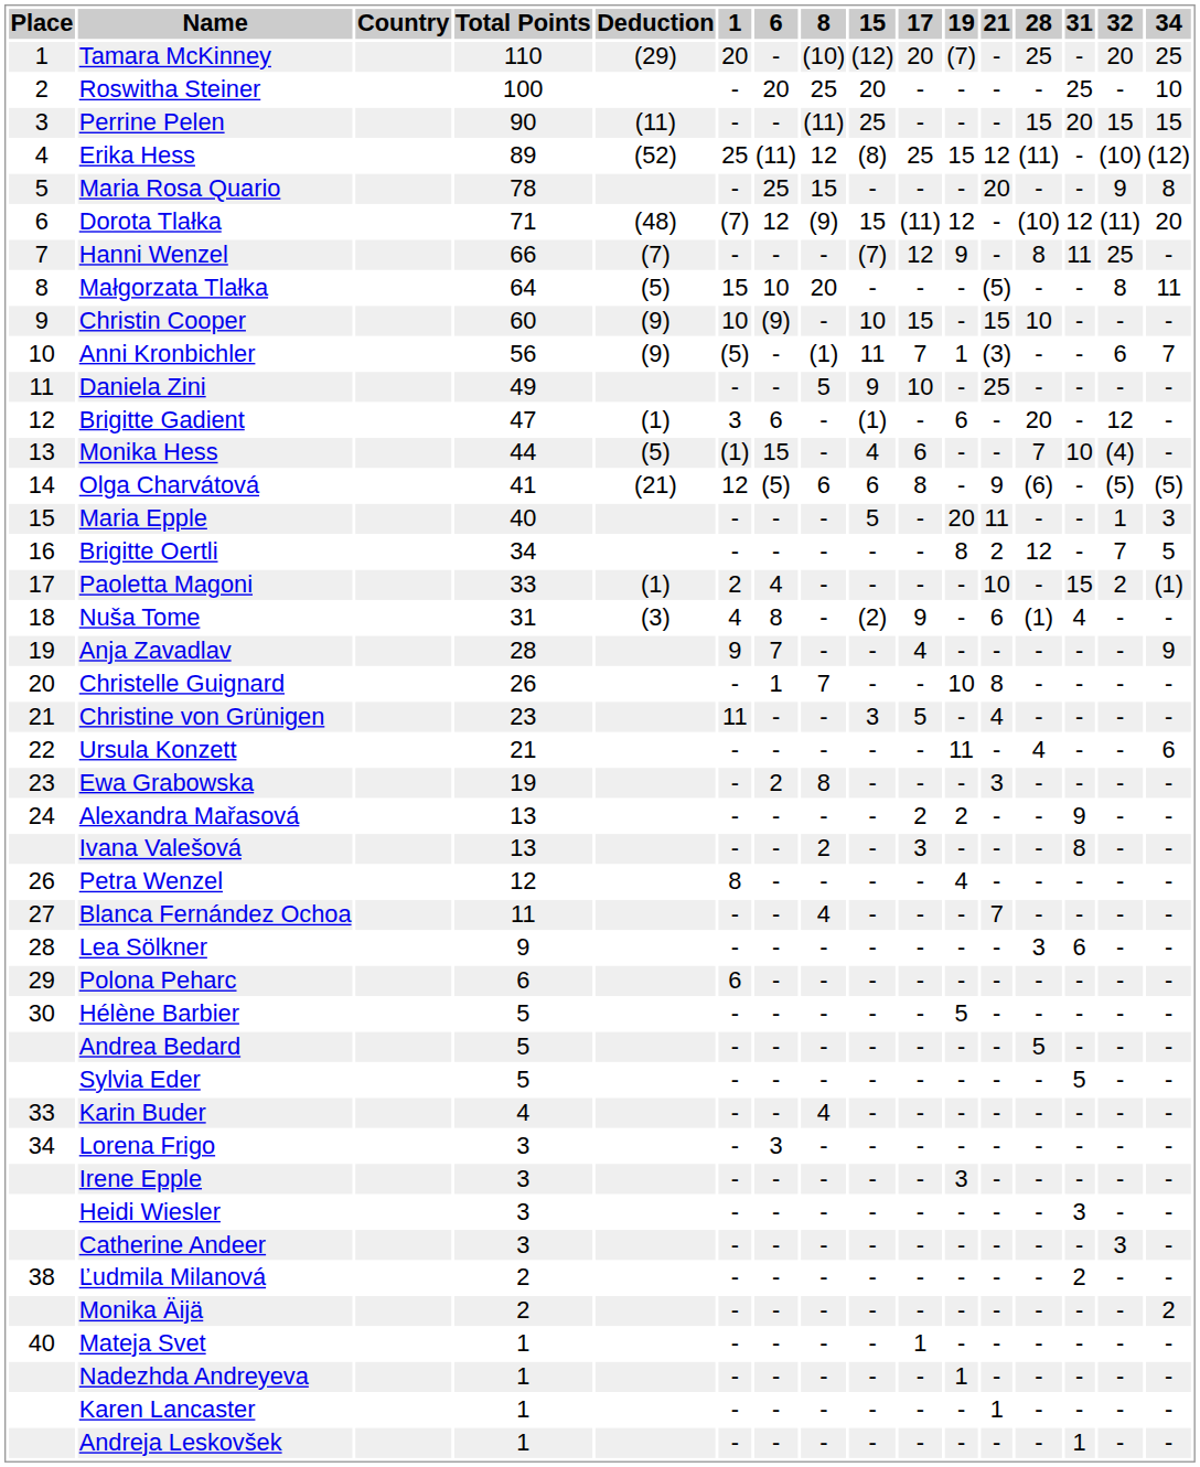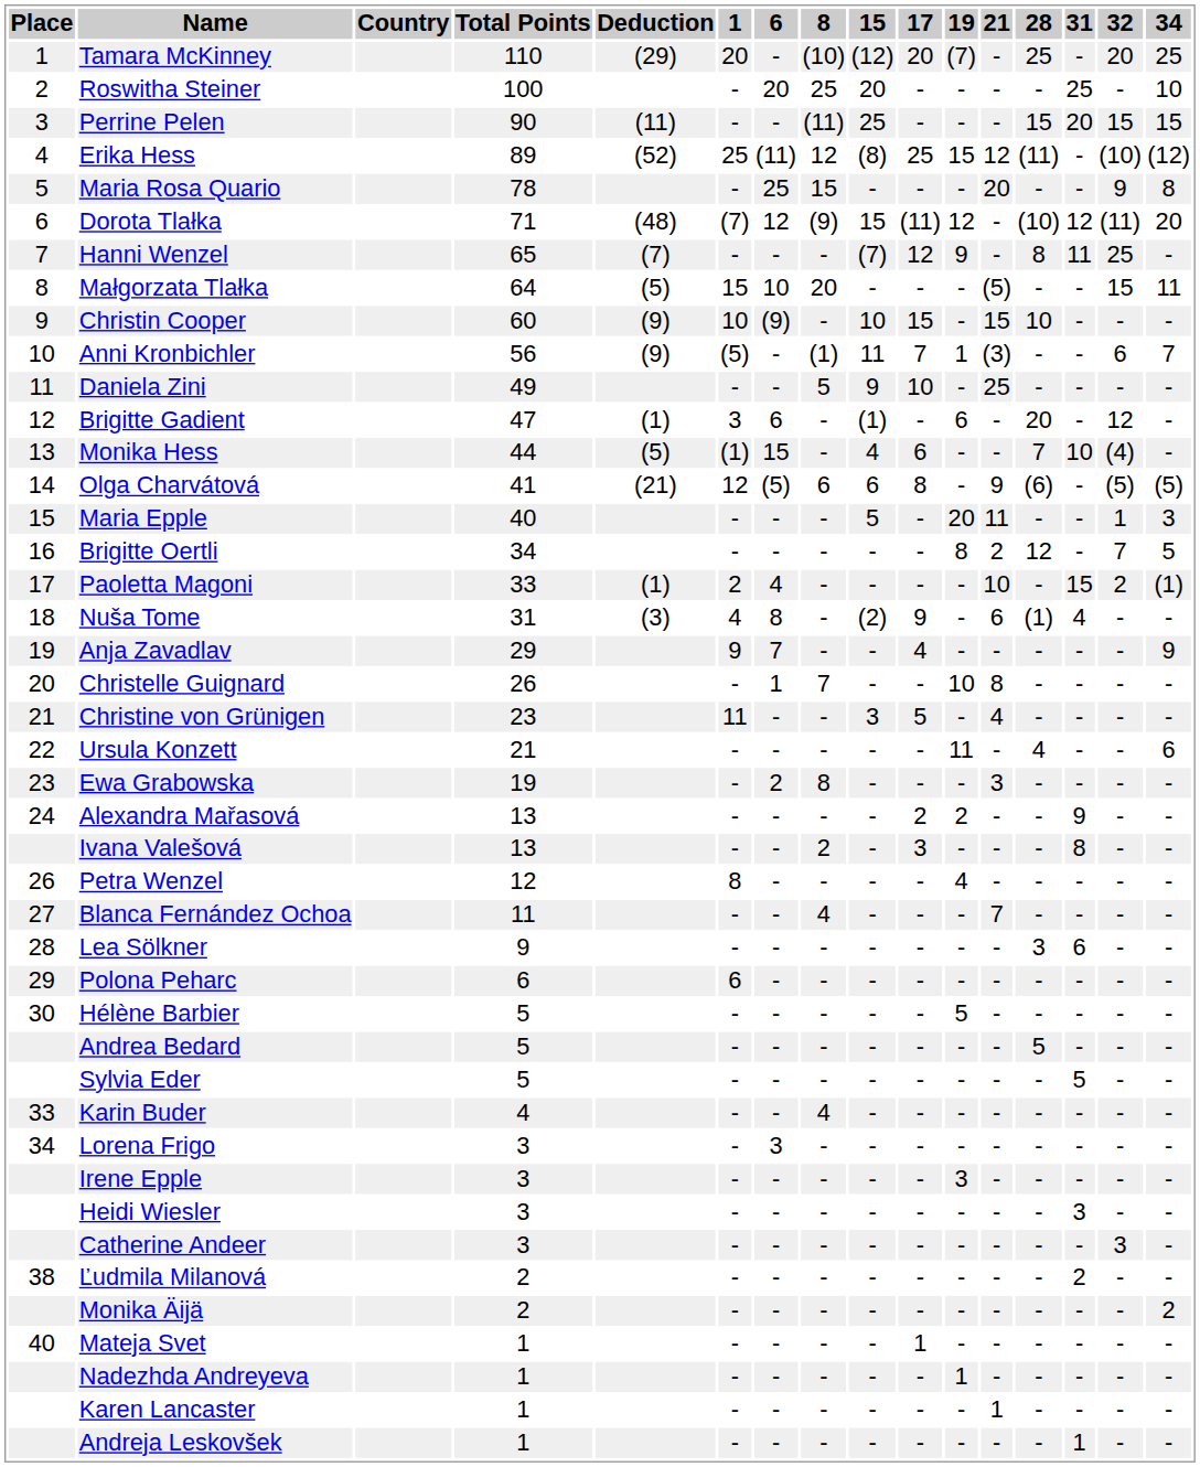 <table border="0" style="border: 1px solid #999; background-color:#FFFFFF; text-align:center">
 <tr align="center" bgcolor="#CCCCCC">
 <th>Place</th>
 <th>Name</th>
 <th>Country</th>
 <th>Total Points</th>
 <th>Deduction</th>
 <th>1</th>
 <th>6</th>
 <th>8</th>
 <th>15</th>
 <th>17</th>
 <th>19</th>
 <th>21</th>
 <th>28</th>
 <th>31</th>
 <th>32</th>
 <th>34</th>
 </tr>
 <tr bgcolor="#EFEFEF">
 <td>1</td>
 <td align="left"><a href='#'>Tamara McKinney</a></td>
 <td align="left"></td>
 <td>110</td>
 <td>(29)</td>
 <td>20</td>
 <td>-</td>
 <td>(10)</td>
 <td>(12)</td>
 <td>20</td>
 <td>(7)</td>
 <td>-</td>
 <td>25</td>
 <td>-</td>
 <td>20</td>
 <td>25</td>
 </tr>
 <tr>
 <td>2</td>
 <td align="left"><a href='#'>Roswitha Steiner</a></td>
 <td align="left"></td>
 <td>100</td>
 <td></td>
 <td>-</td>
 <td>20</td>
 <td>25</td>
 <td>20</td>
 <td>-</td>
 <td>-</td>
 <td>-</td>
 <td>-</td>
 <td>25</td>
 <td>-</td>
 <td>10</td>
 </tr>
 <tr bgcolor="#EFEFEF">
 <td>3</td>
 <td align="left"><a href='#'>Perrine Pelen</a></td>
 <td align="left"></td>
 <td>90</td>
 <td>(11)</td>
 <td>-</td>
 <td>-</td>
 <td>(11)</td>
 <td>25</td>
 <td>-</td>
 <td>-</td>
 <td>-</td>
 <td>15</td>
 <td>20</td>
 <td>15</td>
 <td>15</td>
 </tr>
 <tr>
 <td>4</td>
 <td align="left"><a href='#'>Erika Hess</a></td>
 <td align="left"></td>
 <td>89</td>
 <td>(52)</td>
 <td>25</td>
 <td>(11)</td>
 <td>12</td>
 <td>(8)</td>
 <td>25</td>
 <td>15</td>
 <td>12</td>
 <td>(11)</td>
 <td>-</td>
 <td>(10)</td>
 <td>(12)</td>
 </tr>
 <tr bgcolor="#EFEFEF">
 <td>5</td>
 <td align="left"><a href='#'>Maria Rosa Quario</a></td>
 <td align="left"></td>
 <td>78</td>
 <td></td>
 <td>-</td>
 <td>25</td>
 <td>15</td>
 <td>-</td>
 <td>-</td>
 <td>-</td>
 <td>20</td>
 <td>-</td>
 <td>-</td>
 <td>9</td>
 <td>8</td>
 </tr>
 <tr>
 <td>6</td>
 <td align="left"><a href='#'>Dorota Tlałka</a></td>
 <td align="left"></td>
 <td>71</td>
 <td>(48)</td>
 <td>(7)</td>
 <td>12</td>
 <td>(9)</td>
 <td>15</td>
 <td>(11)</td>
 <td>12</td>
 <td>-</td>
 <td>(10)</td>
 <td>12</td>
 <td>(11)</td>
 <td>20</td>
 </tr>
 <tr bgcolor="#EFEFEF">
 <td>7</td>
 <td align="left"><a href='#'>Hanni Wenzel</a></td>
 <td align="left"></td>
-<td>66</td>
+<td>65</td>
 <td>(7)</td>
 <td>-</td>
 <td>-</td>
 <td>-</td>
 <td>(7)</td>
 <td>12</td>
 <td>9</td>
 <td>-</td>
 <td>8</td>
 <td>11</td>
 <td>25</td>
 <td>-</td>
 </tr>
 <tr>
 <td>8</td>
 <td align="left"><a href='#'>Małgorzata Tlałka</a></td>
 <td align="left"></td>
 <td>64</td>
 <td>(5)</td>
 <td>15</td>
 <td>10</td>
 <td>20</td>
 <td>-</td>
 <td>-</td>
 <td>-</td>
 <td>(5)</td>
 <td>-</td>
 <td>-</td>
-<td>8</td>
+<td>15</td>
 <td>11</td>
 </tr>
 <tr bgcolor="#EFEFEF">
 <td>9</td>
 <td align="left"><a href='#'>Christin Cooper</a></td>
 <td align="left"></td>
 <td>60</td>
 <td>(9)</td>
 <td>10</td>
 <td>(9)</td>
 <td>-</td>
 <td>10</td>
 <td>15</td>
 <td>-</td>
 <td>15</td>
 <td>10</td>
 <td>-</td>
 <td>-</td>
 <td>-</td>
 </tr>
 <tr>
 <td>10</td>
 <td align="left"><a href='#'>Anni Kronbichler</a></td>
 <td align="left"></td>
 <td>56</td>
 <td>(9)</td>
 <td>(5)</td>
 <td>-</td>
 <td>(1)</td>
 <td>11</td>
 <td>7</td>
 <td>1</td>
 <td>(3)</td>
 <td>-</td>
 <td>-</td>
 <td>6</td>
 <td>7</td>
 </tr>
 <tr bgcolor="#EFEFEF">
 <td>11</td>
 <td align="left"><a href='#'>Daniela Zini</a></td>
 <td align="left"></td>
 <td>49</td>
 <td></td>
 <td>-</td>
 <td>-</td>
 <td>5</td>
 <td>9</td>
 <td>10</td>
 <td>-</td>
 <td>25</td>
 <td>-</td>
 <td>-</td>
 <td>-</td>
 <td>-</td>
 </tr>
 <tr>
 <td>12</td>
 <td align="left"><a href='#'>Brigitte Gadient</a></td>
 <td align="left"></td>
 <td>47</td>
 <td>(1)</td>
 <td>3</td>
 <td>6</td>
 <td>-</td>
 <td>(1)</td>
 <td>-</td>
 <td>6</td>
 <td>-</td>
 <td>20</td>
 <td>-</td>
 <td>12</td>
 <td>-</td>
 </tr>
 <tr bgcolor="#EFEFEF">
 <td>13</td>
 <td align="left"><a href='#'>Monika Hess</a></td>
 <td align="left"></td>
 <td>44</td>
 <td>(5)</td>
 <td>(1)</td>
 <td>15</td>
 <td>-</td>
 <td>4</td>
 <td>6</td>
 <td>-</td>
 <td>-</td>
 <td>7</td>
 <td>10</td>
 <td>(4)</td>
 <td>-</td>
 </tr>
 <tr>
 <td>14</td>
 <td align="left"><a href='#'>Olga Charvátová</a></td>
 <td align="left"></td>
 <td>41</td>
 <td>(21)</td>
 <td>12</td>
 <td>(5)</td>
 <td>6</td>
 <td>6</td>
 <td>8</td>
 <td>-</td>
 <td>9</td>
 <td>(6)</td>
 <td>-</td>
 <td>(5)</td>
 <td>(5)</td>
 </tr>
 <tr bgcolor="#EFEFEF">
 <td>15</td>
 <td align="left"><a href='#'>Maria Epple</a></td>
 <td align="left"></td>
 <td>40</td>
 <td></td>
 <td>-</td>
 <td>-</td>
 <td>-</td>
 <td>5</td>
 <td>-</td>
 <td>20</td>
 <td>11</td>
 <td>-</td>
 <td>-</td>
 <td>1</td>
 <td>3</td>
 </tr>
 <tr>
 <td>16</td>
 <td align="left"><a href='#'>Brigitte Oertli</a></td>
 <td align="left"></td>
 <td>34</td>
 <td></td>
 <td>-</td>
 <td>-</td>
 <td>-</td>
 <td>-</td>
 <td>-</td>
 <td>8</td>
 <td>2</td>
 <td>12</td>
 <td>-</td>
 <td>7</td>
 <td>5</td>
 </tr>
 <tr bgcolor="#EFEFEF">
 <td>17</td>
 <td align="left"><a href='#'>Paoletta Magoni</a></td>
 <td align="left"></td>
 <td>33</td>
 <td>(1)</td>
 <td>2</td>
 <td>4</td>
 <td>-</td>
 <td>-</td>
 <td>-</td>
 <td>-</td>
 <td>10</td>
 <td>-</td>
 <td>15</td>
 <td>2</td>
 <td>(1)</td>
 </tr>
 <tr>
 <td>18</td>
 <td align="left"><a href='#'>Nuša Tome</a></td>
 <td align="left"></td>
 <td>31</td>
 <td>(3)</td>
 <td>4</td>
 <td>8</td>
 <td>-</td>
 <td>(2)</td>
 <td>9</td>
 <td>-</td>
 <td>6</td>
 <td>(1)</td>
 <td>4</td>
 <td>-</td>
 <td>-</td>
 </tr>
 <tr bgcolor="#EFEFEF">
 <td>19</td>
 <td align="left"><a href='#'>Anja Zavadlav</a></td>
 <td align="left"></td>
-<td>28</td>
+<td>29</td>
 <td></td>
 <td>9</td>
 <td>7</td>
 <td>-</td>
 <td>-</td>
 <td>4</td>
 <td>-</td>
 <td>-</td>
 <td>-</td>
 <td>-</td>
 <td>-</td>
 <td>9</td>
 </tr>
 <tr>
 <td>20</td>
 <td align="left"><a href='#'>Christelle Guignard</a></td>
 <td align="left"></td>
 <td>26</td>
 <td></td>
 <td>-</td>
 <td>1</td>
 <td>7</td>
 <td>-</td>
 <td>-</td>
 <td>10</td>
 <td>8</td>
 <td>-</td>
 <td>-</td>
 <td>-</td>
 <td>-</td>
 </tr>
 <tr bgcolor="#EFEFEF">
 <td>21</td>
 <td align="left"><a href='#'>Christine von Grünigen</a></td>
 <td align="left"></td>
 <td>23</td>
 <td></td>
 <td>11</td>
 <td>-</td>
 <td>-</td>
 <td>3</td>
 <td>5</td>
 <td>-</td>
 <td>4</td>
 <td>-</td>
 <td>-</td>
 <td>-</td>
 <td>-</td>
 </tr>
 <tr>
 <td>22</td>
 <td align="left"><a href='#'>Ursula Konzett</a></td>
 <td align="left"></td>
 <td>21</td>
 <td></td>
 <td>-</td>
 <td>-</td>
 <td>-</td>
 <td>-</td>
 <td>-</td>
 <td>11</td>
 <td>-</td>
 <td>4</td>
 <td>-</td>
 <td>-</td>
 <td>6</td>
 </tr>
 <tr bgcolor="#EFEFEF">
 <td>23</td>
 <td align="left"><a href='#'>Ewa Grabowska</a></td>
 <td align="left"></td>
 <td>19</td>
 <td></td>
 <td>-</td>
 <td>2</td>
 <td>8</td>
 <td>-</td>
 <td>-</td>
 <td>-</td>
 <td>3</td>
 <td>-</td>
 <td>-</td>
 <td>-</td>
 <td>-</td>
 </tr>
 <tr>
 <td>24</td>
 <td align="left"><a href='#'>Alexandra Mařasová</a></td>
 <td align="left"></td>
 <td>13</td>
 <td></td>
 <td>-</td>
 <td>-</td>
 <td>-</td>
 <td>-</td>
 <td>2</td>
 <td>2</td>
 <td>-</td>
 <td>-</td>
 <td>9</td>
 <td>-</td>
 <td>-</td>
 </tr>
 <tr bgcolor="#EFEFEF">
 <td></td>
 <td align="left"><a href='#'>Ivana Valešová</a></td>
 <td align="left"></td>
 <td>13</td>
 <td></td>
 <td>-</td>
 <td>-</td>
 <td>2</td>
 <td>-</td>
 <td>3</td>
 <td>-</td>
 <td>-</td>
 <td>-</td>
 <td>8</td>
 <td>-</td>
 <td>-</td>
 </tr>
 <tr>
 <td>26</td>
 <td align="left"><a href='#'>Petra Wenzel</a></td>
 <td align="left"></td>
 <td>12</td>
 <td></td>
 <td>8</td>
 <td>-</td>
 <td>-</td>
 <td>-</td>
 <td>-</td>
 <td>4</td>
 <td>-</td>
 <td>-</td>
 <td>-</td>
 <td>-</td>
 <td>-</td>
 </tr>
 <tr bgcolor="#EFEFEF">
 <td>27</td>
 <td align="left"><a href='#'>Blanca Fernández Ochoa</a></td>
 <td align="left"></td>
 <td>11</td>
 <td></td>
 <td>-</td>
 <td>-</td>
 <td>4</td>
 <td>-</td>
 <td>-</td>
 <td>-</td>
 <td>7</td>
 <td>-</td>
 <td>-</td>
 <td>-</td>
 <td>-</td>
 </tr>
 <tr>
 <td>28</td>
 <td align="left"><a href='#'>Lea Sölkner</a></td>
 <td align="left"></td>
 <td>9</td>
 <td></td>
 <td>-</td>
 <td>-</td>
 <td>-</td>
 <td>-</td>
 <td>-</td>
 <td>-</td>
 <td>-</td>
 <td>3</td>
 <td>6</td>
 <td>-</td>
 <td>-</td>
 </tr>
 <tr bgcolor="#EFEFEF">
 <td>29</td>
 <td align="left"><a href='#'>Polona Peharc</a></td>
 <td align="left"></td>
 <td>6</td>
 <td></td>
 <td>6</td>
 <td>-</td>
 <td>-</td>
 <td>-</td>
 <td>-</td>
 <td>-</td>
 <td>-</td>
 <td>-</td>
 <td>-</td>
 <td>-</td>
 <td>-</td>
 </tr>
 <tr>
 <td>30</td>
 <td align="left"><a href='#'>Hélène Barbier</a></td>
 <td align="left"></td>
 <td>5</td>
 <td></td>
 <td>-</td>
 <td>-</td>
 <td>-</td>
 <td>-</td>
 <td>-</td>
 <td>5</td>
 <td>-</td>
 <td>-</td>
 <td>-</td>
 <td>-</td>
 <td>-</td>
 </tr>
 <tr bgcolor="#EFEFEF">
 <td></td>
 <td align="left"><a href='#'>Andrea Bedard</a></td>
 <td align="left"></td>
 <td>5</td>
 <td></td>
 <td>-</td>
 <td>-</td>
 <td>-</td>
 <td>-</td>
 <td>-</td>
 <td>-</td>
 <td>-</td>
 <td>5</td>
 <td>-</td>
 <td>-</td>
 <td>-</td>
 </tr>
 <tr>
 <td></td>
 <td align="left"><a href='#'>Sylvia Eder</a></td>
 <td align="left"></td>
 <td>5</td>
 <td></td>
 <td>-</td>
 <td>-</td>
 <td>-</td>
 <td>-</td>
 <td>-</td>
 <td>-</td>
 <td>-</td>
 <td>-</td>
 <td>5</td>
 <td>-</td>
 <td>-</td>
 </tr>
 <tr bgcolor="#EFEFEF">
 <td>33</td>
 <td align="left"><a href='#'>Karin Buder</a></td>
 <td align="left"></td>
 <td>4</td>
 <td></td>
 <td>-</td>
 <td>-</td>
 <td>4</td>
 <td>-</td>
 <td>-</td>
 <td>-</td>
 <td>-</td>
 <td>-</td>
 <td>-</td>
 <td>-</td>
 <td>-</td>
 </tr>
 <tr>
 <td>34</td>
 <td align="left"><a href='#'>Lorena Frigo</a></td>
 <td align="left"></td>
 <td>3</td>
 <td></td>
 <td>-</td>
 <td>3</td>
 <td>-</td>
 <td>-</td>
 <td>-</td>
 <td>-</td>
 <td>-</td>
 <td>-</td>
 <td>-</td>
 <td>-</td>
 <td>-</td>
 </tr>
 <tr bgcolor="#EFEFEF">
 <td></td>
 <td align="left"><a href='#'>Irene Epple</a></td>
 <td align="left"></td>
 <td>3</td>
 <td></td>
 <td>-</td>
 <td>-</td>
 <td>-</td>
 <td>-</td>
 <td>-</td>
 <td>3</td>
 <td>-</td>
 <td>-</td>
 <td>-</td>
 <td>-</td>
 <td>-</td>
 </tr>
 <tr>
 <td></td>
 <td align="left"><a href='#'>Heidi Wiesler</a></td>
 <td align="left"></td>
 <td>3</td>
 <td></td>
 <td>-</td>
 <td>-</td>
 <td>-</td>
 <td>-</td>
 <td>-</td>
 <td>-</td>
 <td>-</td>
 <td>-</td>
 <td>3</td>
 <td>-</td>
 <td>-</td>
 </tr>
 <tr bgcolor="#EFEFEF">
 <td></td>
 <td align="left"><a href='#'>Catherine Andeer</a></td>
 <td align="left"></td>
 <td>3</td>
 <td></td>
 <td>-</td>
 <td>-</td>
 <td>-</td>
 <td>-</td>
 <td>-</td>
 <td>-</td>
 <td>-</td>
 <td>-</td>
 <td>-</td>
 <td>3</td>
 <td>-</td>
 </tr>
 <tr>
 <td>38</td>
 <td align="left"><a href='#'>Ľudmila Milanová</a></td>
 <td align="left"></td>
 <td>2</td>
 <td></td>
 <td>-</td>
 <td>-</td>
 <td>-</td>
 <td>-</td>
 <td>-</td>
 <td>-</td>
 <td>-</td>
 <td>-</td>
 <td>2</td>
 <td>-</td>
 <td>-</td>
 </tr>
 <tr bgcolor="#EFEFEF">
 <td></td>
 <td align="left"><a href='#'>Monika Äijä</a></td>
 <td align="left"></td>
 <td>2</td>
 <td></td>
 <td>-</td>
 <td>-</td>
 <td>-</td>
 <td>-</td>
 <td>-</td>
 <td>-</td>
 <td>-</td>
 <td>-</td>
 <td>-</td>
 <td>-</td>
 <td>2</td>
 </tr>
 <tr>
 <td>40</td>
 <td align="left"><a href='#'>Mateja Svet</a></td>
 <td align="left"></td>
 <td>1</td>
 <td></td>
 <td>-</td>
 <td>-</td>
 <td>-</td>
 <td>-</td>
 <td>1</td>
 <td>-</td>
 <td>-</td>
 <td>-</td>
 <td>-</td>
 <td>-</td>
 <td>-</td>
 </tr>
 <tr bgcolor="#EFEFEF">
 <td></td>
 <td align="left"><a href='#'>Nadezhda Andreyeva</a></td>
 <td align="left"></td>
 <td>1</td>
 <td></td>
 <td>-</td>
 <td>-</td>
 <td>-</td>
 <td>-</td>
 <td>-</td>
 <td>1</td>
 <td>-</td>
 <td>-</td>
 <td>-</td>
 <td>-</td>
 <td>-</td>
 </tr>
 <tr>
 <td></td>
 <td align="left"><a href='#'>Karen Lancaster</a></td>
 <td align="left"></td>
 <td>1</td>
 <td></td>
 <td>-</td>
 <td>-</td>
 <td>-</td>
 <td>-</td>
 <td>-</td>
 <td>-</td>
 <td>1</td>
 <td>-</td>
 <td>-</td>
 <td>-</td>
 <td>-</td>
 </tr>
 <tr bgcolor="#EFEFEF">
 <td></td>
 <td align="left"><a href='#'>Andreja Leskovšek</a></td>
 <td align="left"></td>
 <td>1</td>
 <td></td>
 <td>-</td>
 <td>-</td>
 <td>-</td>
 <td>-</td>
 <td>-</td>
 <td>-</td>
 <td>-</td>
 <td>-</td>
 <td>1</td>
 <td>-</td>
 <td>-</td>
 </tr>
 </table>
